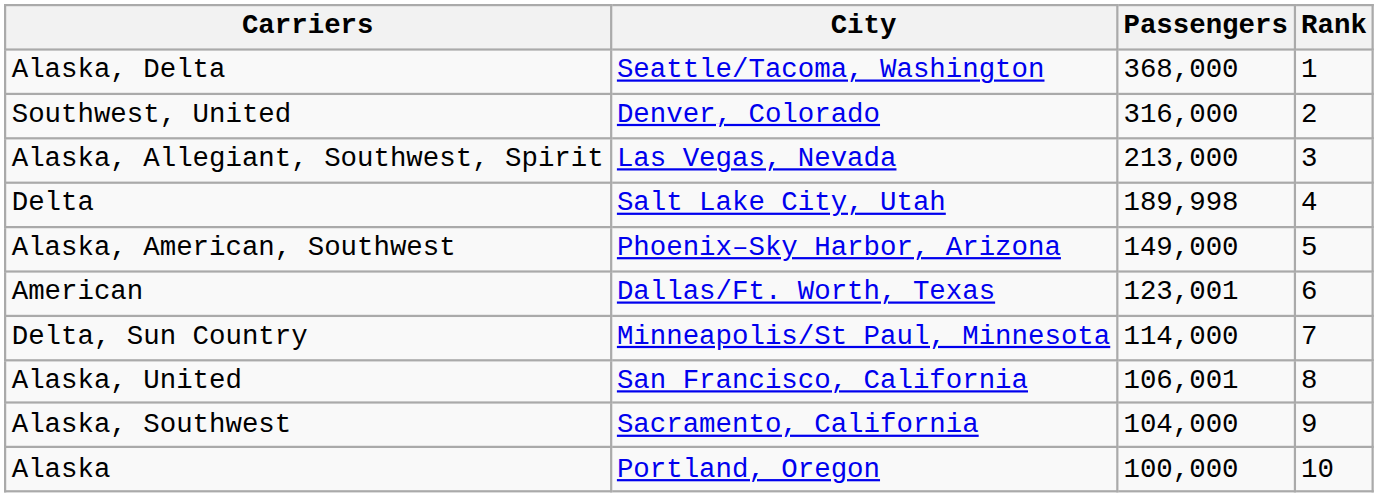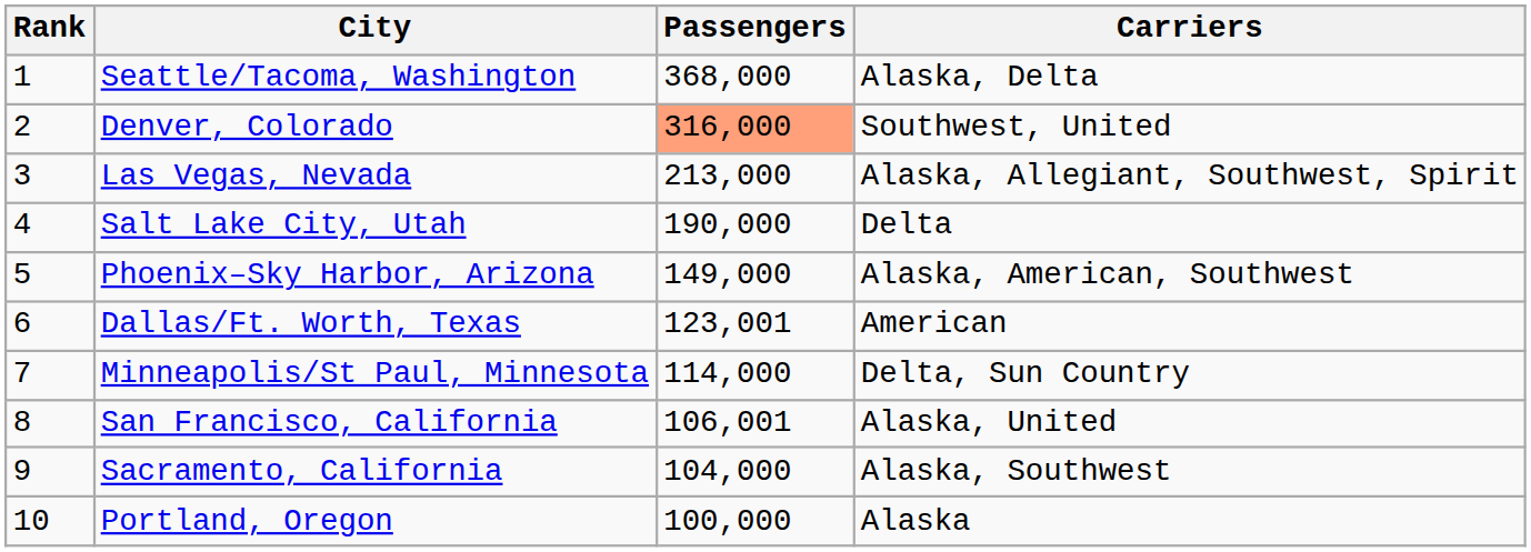 <table class="wikitable sortable" style="font-size: 95%">
 <tr>
-<th>Carriers</th>
+<th>Rank</th>
 <th>City</th>
 <th>Passengers</th>
-<th>Rank</th>
+<th>Carriers</th>
 </tr>
 <tr>
-<td>Alaska, Delta</td>
+<td>1</td>
 <td><a href='#'>Seattle/Tacoma, Washington</a></td>
 <td>368,000</td>
-<td>1</td>
+<td>Alaska, Delta</td>
 </tr>
 <tr>
+<td>2</td>
+<td><a href='#'>Denver, Colorado</a></td>
+<td style="background: lightsalmon;">316,000</td>
 <td>Southwest, United</td>
-<td><a href='#'>Denver, Colorado</a></td>
-<td>316,000</td>
-<td>2</td>
 </tr>
 <tr>
-<td>Alaska, Allegiant, Southwest, Spirit</td>
+<td>3</td>
 <td><a href='#'>Las Vegas, Nevada</a></td>
 <td>213,000</td>
-<td>3</td>
+<td>Alaska, Allegiant, Southwest, Spirit</td>
 </tr>
 <tr>
+<td>4</td>
+<td><a href='#'>Salt Lake City, Utah</a></td>
+<td>190,000</td>
 <td>Delta</td>
-<td><a href='#'>Salt Lake City, Utah</a></td>
-<td>189,998</td>
-<td>4</td>
 </tr>
 <tr>
-<td>Alaska, American, Southwest</td>
+<td>5</td>
 <td><a href='#'>Phoenix–Sky Harbor, Arizona</a></td>
 <td>149,000</td>
-<td>5</td>
+<td>Alaska, American, Southwest</td>
 </tr>
 <tr>
-<td>American</td>
+<td>6</td>
 <td><a href='#'>Dallas/Ft. Worth, Texas</a></td>
 <td>123,001</td>
-<td>6</td>
+<td>American</td>
 </tr>
 <tr>
-<td>Delta, Sun Country</td>
+<td>7</td>
 <td><a href='#'>Minneapolis/St Paul, Minnesota</a></td>
 <td>114,000</td>
-<td>7</td>
+<td>Delta, Sun Country</td>
 </tr>
 <tr>
-<td>Alaska, United</td>
+<td>8</td>
 <td><a href='#'>San Francisco, California</a></td>
 <td>106,001</td>
-<td>8</td>
+<td>Alaska, United</td>
 </tr>
 <tr>
-<td>Alaska, Southwest</td>
+<td>9</td>
 <td><a href='#'>Sacramento, California</a></td>
 <td>104,000</td>
-<td>9</td>
+<td>Alaska, Southwest</td>
 </tr>
 <tr>
-<td>Alaska</td>
+<td>10</td>
 <td><a href='#'>Portland, Oregon</a></td>
 <td>100,000</td>
-<td>10</td>
+<td>Alaska</td>
 </tr>
 </table>
